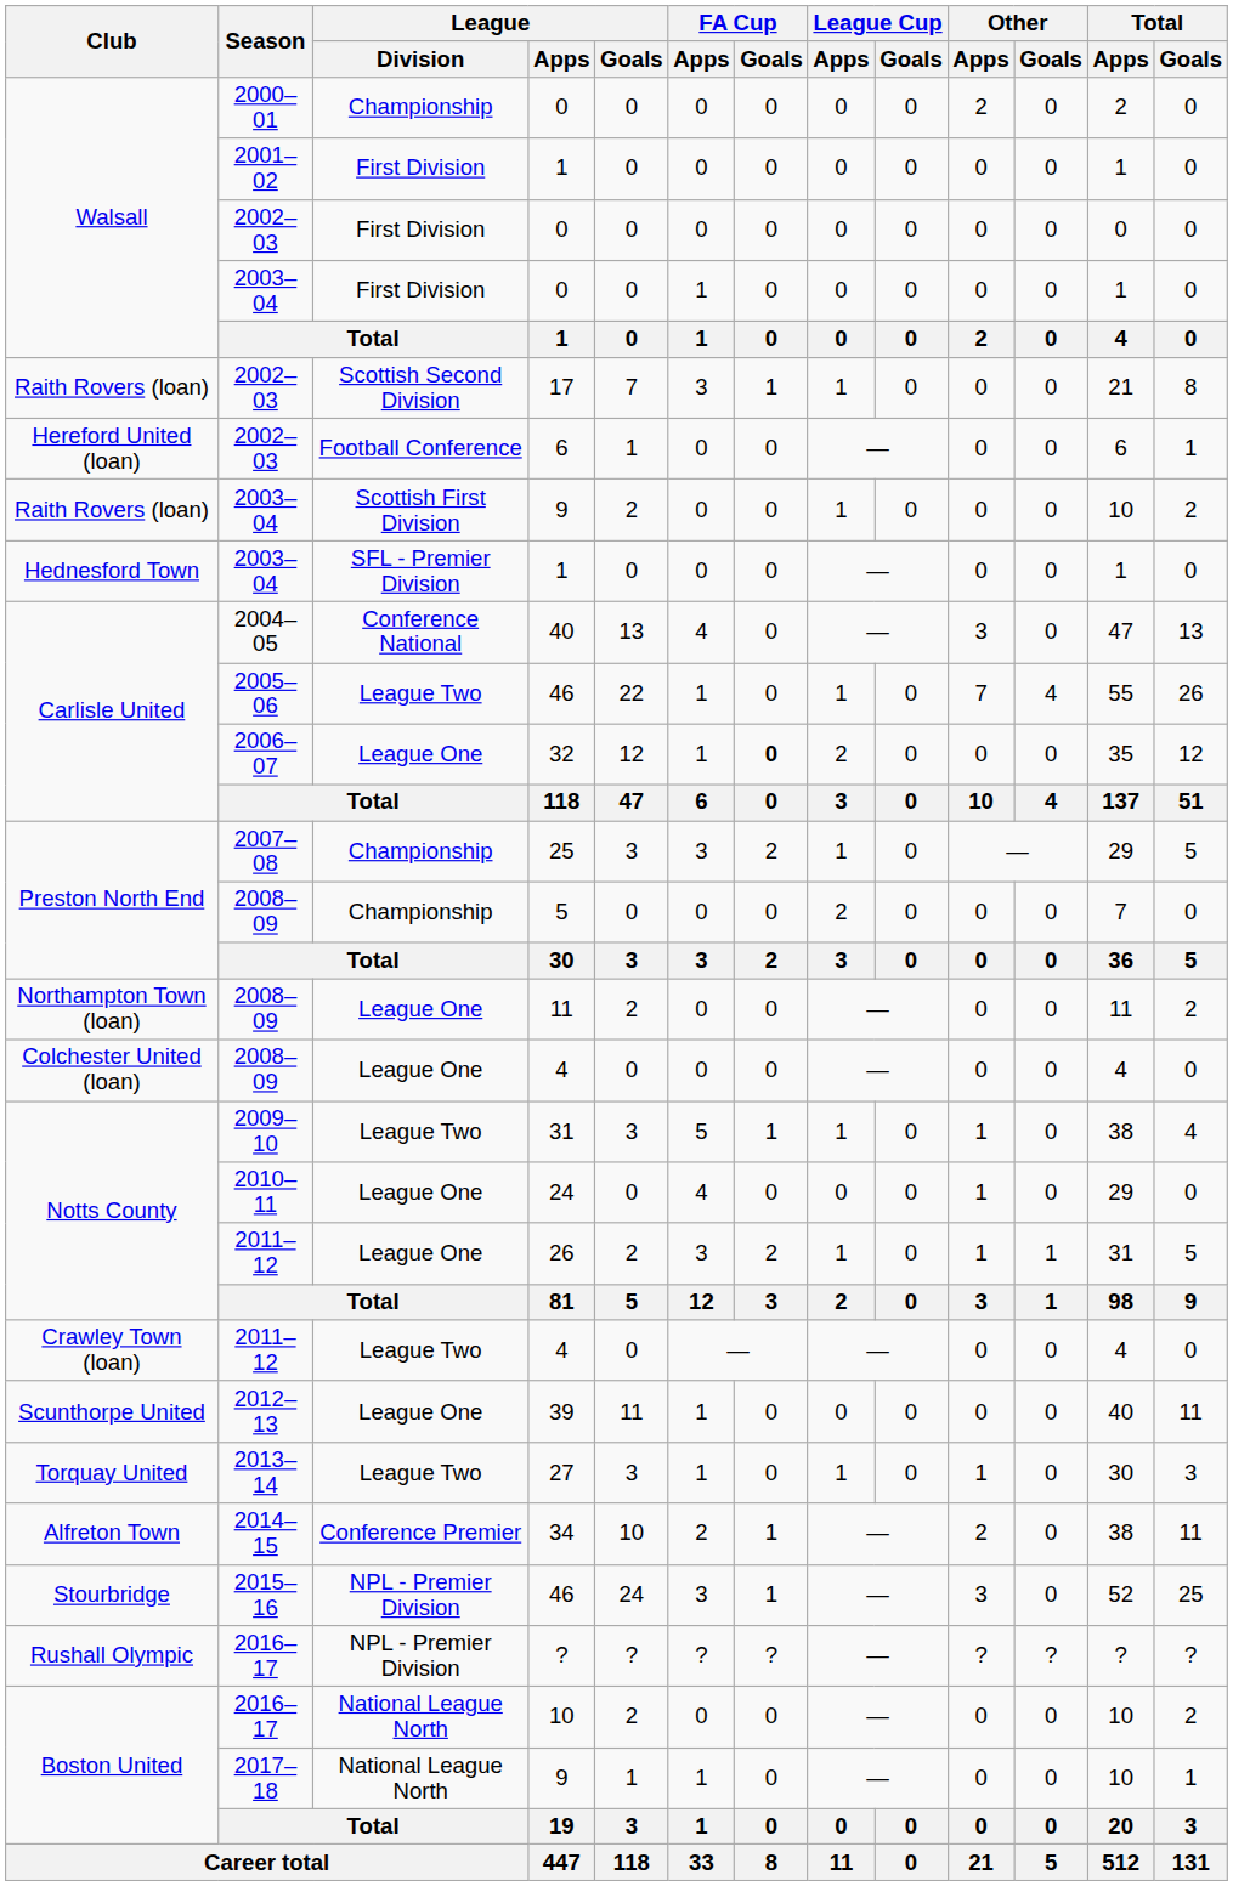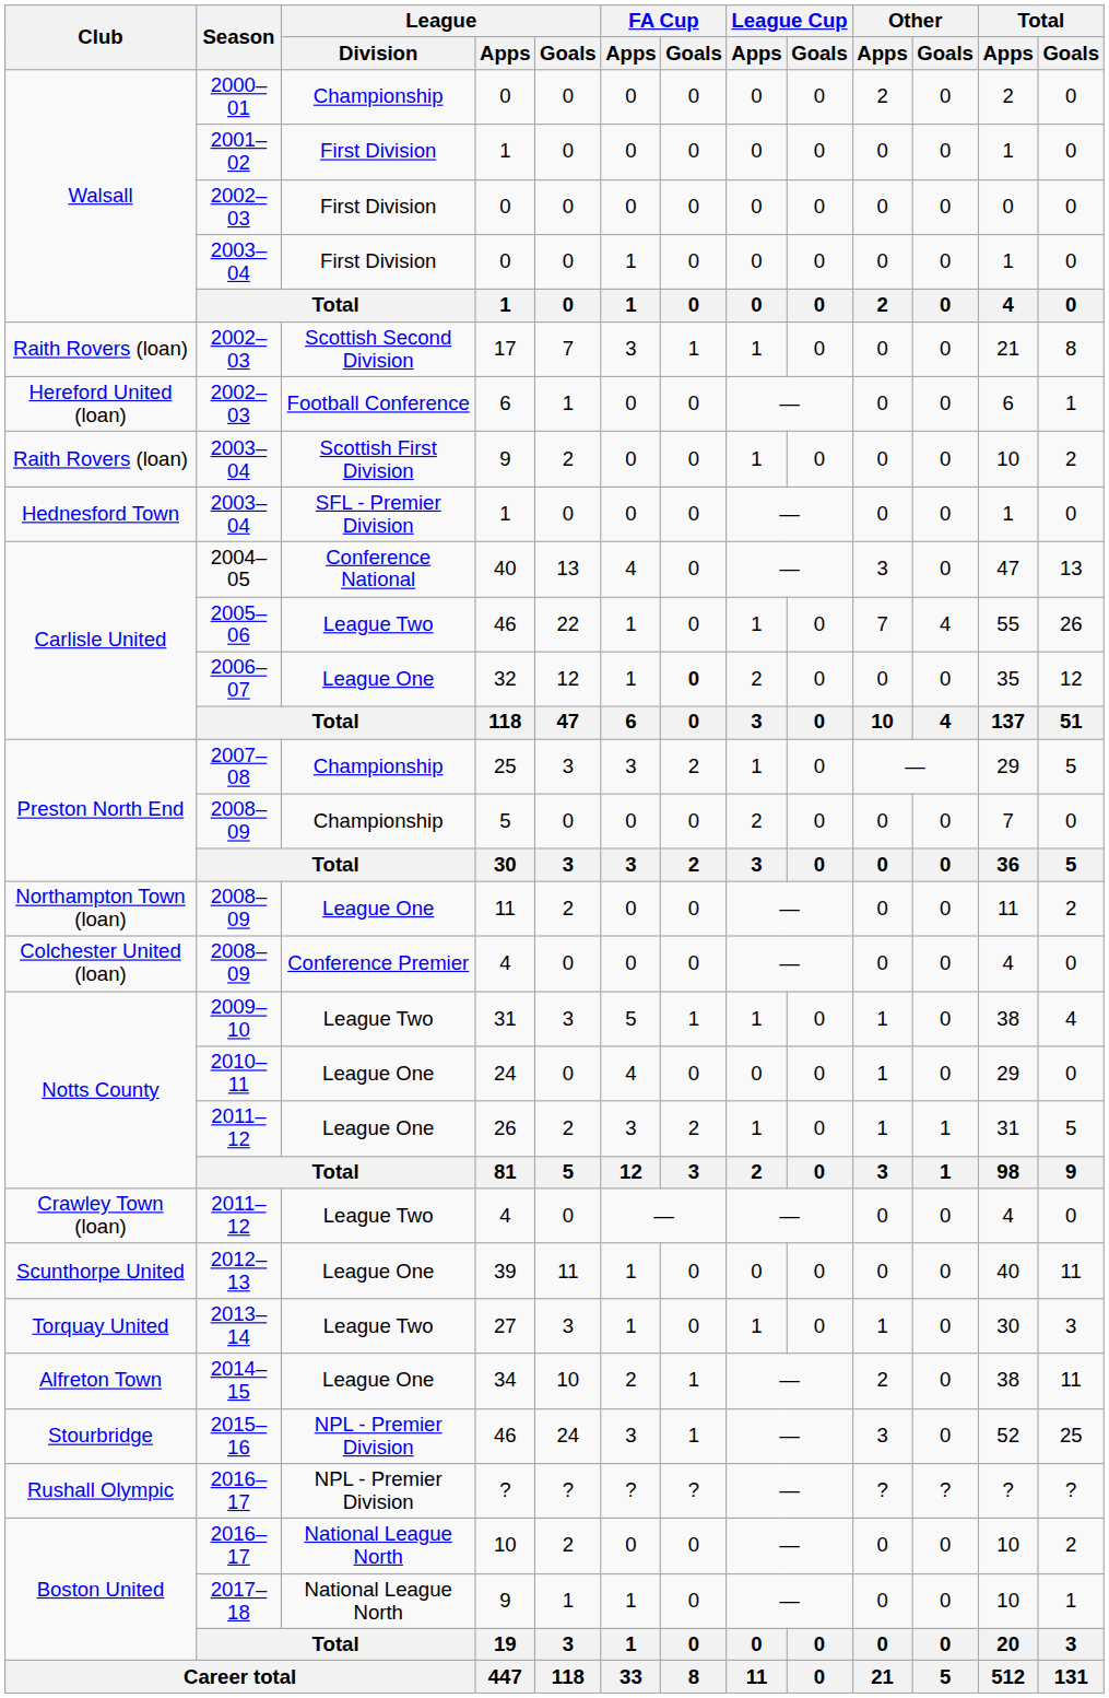 <table class="wikitable" style="text-align: center">
 <tr>
 <th rowspan="2">Club</th>
 <th rowspan="2">Season</th>
 <th colspan="3">League</th>
 <th colspan="2"><a href='#'>FA Cup</a></th>
 <th colspan="2"><a href='#'>League Cup</a></th>
 <th colspan="2">Other</th>
 <th colspan="2">Total</th>
 </tr>
 <tr>
 <th>Division</th>
 <th>Apps</th>
 <th>Goals</th>
 <th>Apps</th>
 <th>Goals</th>
 <th>Apps</th>
 <th>Goals</th>
 <th>Apps</th>
 <th>Goals</th>
 <th>Apps</th>
 <th>Goals</th>
 </tr>
 <tr>
 <td rowspan="5"><a href='#'>Walsall</a></td>
 <td><a href='#'>2000–01</a></td>
 <td><a href='#'>Championship</a></td>
 <td>0</td>
 <td>0</td>
 <td>0</td>
 <td>0</td>
 <td>0</td>
 <td>0</td>
 <td>2</td>
 <td>0</td>
 <td>2</td>
 <td>0</td>
 </tr>
 <tr>
 <td><a href='#'>2001–02</a></td>
 <td><a href='#'>First Division</a></td>
 <td>1</td>
 <td>0</td>
 <td>0</td>
 <td>0</td>
 <td>0</td>
 <td>0</td>
 <td>0</td>
 <td>0</td>
 <td>1</td>
 <td>0</td>
 </tr>
 <tr>
 <td><a href='#'>2002–03</a></td>
 <td>First Division</td>
 <td>0</td>
 <td>0</td>
 <td>0</td>
 <td>0</td>
 <td>0</td>
 <td>0</td>
 <td>0</td>
 <td>0</td>
 <td>0</td>
 <td>0</td>
 </tr>
 <tr>
 <td><a href='#'>2003–04</a></td>
 <td>First Division</td>
 <td>0</td>
 <td>0</td>
 <td>1</td>
 <td>0</td>
 <td>0</td>
 <td>0</td>
 <td>0</td>
 <td>0</td>
 <td>1</td>
 <td>0</td>
 </tr>
 <tr>
 <th colspan="2">Total</th>
 <th>1</th>
 <th>0</th>
 <th>1</th>
 <th>0</th>
 <th>0</th>
 <th>0</th>
 <th>2</th>
 <th>0</th>
 <th>4</th>
 <th>0</th>
 </tr>
 <tr>
 <td><a href='#'>Raith Rovers</a> (loan)</td>
 <td><a href='#'>2002–03</a></td>
 <td><a href='#'>Scottish Second Division</a></td>
 <td>17</td>
 <td>7</td>
 <td>3</td>
 <td>1</td>
 <td>1</td>
 <td>0</td>
 <td>0</td>
 <td>0</td>
 <td>21</td>
 <td>8</td>
 </tr>
 <tr>
 <td><a href='#'>Hereford United</a> (loan)</td>
 <td><a href='#'>2002–03</a></td>
 <td><a href='#'>Football Conference</a></td>
 <td>6</td>
 <td>1</td>
 <td>0</td>
 <td>0</td>
 <td colspan="2">—</td>
 <td>0</td>
 <td>0</td>
 <td>6</td>
 <td>1</td>
 </tr>
 <tr>
 <td><a href='#'>Raith Rovers</a> (loan)</td>
 <td><a href='#'>2003–04</a></td>
 <td><a href='#'>Scottish First Division</a></td>
 <td>9</td>
 <td>2</td>
 <td>0</td>
 <td>0</td>
 <td>1</td>
 <td>0</td>
 <td>0</td>
 <td>0</td>
 <td>10</td>
 <td>2</td>
 </tr>
 <tr>
 <td><a href='#'>Hednesford Town</a></td>
 <td><a href='#'>2003–04</a></td>
 <td><a href='#'>SFL - Premier Division</a></td>
 <td>1</td>
 <td>0</td>
 <td>0</td>
 <td>0</td>
 <td colspan="2">—</td>
 <td>0</td>
 <td>0</td>
 <td>1</td>
 <td>0</td>
 </tr>
 <tr>
 <td rowspan="4"><a href='#'>Carlisle United</a></td>
 <td>2004–05</td>
 <td><a href='#'>Conference National</a></td>
 <td>40</td>
 <td>13</td>
 <td>4</td>
 <td>0</td>
 <td colspan="2">—</td>
 <td>3</td>
 <td>0</td>
 <td>47</td>
 <td>13</td>
 </tr>
 <tr>
 <td><a href='#'>2005–06</a></td>
 <td><a href='#'>League Two</a></td>
 <td>46</td>
 <td>22</td>
 <td>1</td>
 <td>0</td>
 <td>1</td>
 <td>0</td>
 <td>7</td>
 <td>4</td>
 <td>55</td>
 <td>26</td>
 </tr>
 <tr>
 <td><a href='#'>2006–07</a></td>
 <td><a href='#'>League One</a></td>
 <td>32</td>
 <td>12</td>
 <td>1</td>
 <td><strong>0</strong></td>
 <td>2</td>
 <td>0</td>
 <td>0</td>
 <td>0</td>
 <td>35</td>
 <td>12</td>
 </tr>
 <tr>
 <th colspan="2">Total</th>
 <th>118</th>
 <th>47</th>
 <th>6</th>
 <th>0</th>
 <th>3</th>
 <th>0</th>
 <th>10</th>
 <th>4</th>
 <th>137</th>
 <th>51</th>
 </tr>
 <tr>
 <td rowspan="3"><a href='#'>Preston North End</a></td>
 <td><a href='#'>2007–08</a></td>
 <td><a href='#'>Championship</a></td>
 <td>25</td>
 <td>3</td>
 <td>3</td>
 <td>2</td>
 <td>1</td>
 <td>0</td>
 <td colspan="2">—</td>
 <td>29</td>
 <td>5</td>
 </tr>
 <tr>
 <td><a href='#'>2008–09</a></td>
 <td>Championship</td>
 <td>5</td>
 <td>0</td>
 <td>0</td>
 <td>0</td>
 <td>2</td>
 <td>0</td>
 <td>0</td>
 <td>0</td>
 <td>7</td>
 <td>0</td>
 </tr>
 <tr>
 <th colspan="2">Total</th>
 <th>30</th>
 <th>3</th>
 <th>3</th>
 <th>2</th>
 <th>3</th>
 <th>0</th>
 <th>0</th>
 <th>0</th>
 <th>36</th>
 <th>5</th>
 </tr>
 <tr>
 <td><a href='#'>Northampton Town</a> (loan)</td>
 <td><a href='#'>2008–09</a></td>
 <td><a href='#'>League One</a></td>
 <td>11</td>
 <td>2</td>
 <td>0</td>
 <td>0</td>
 <td colspan="2">—</td>
 <td>0</td>
 <td>0</td>
 <td>11</td>
 <td>2</td>
 </tr>
 <tr>
 <td><a href='#'>Colchester United</a> (loan)</td>
 <td><a href='#'>2008–09</a></td>
-<td>League One</td>
+<td><a href='#'>Conference Premier</a></td>
 <td>4</td>
 <td>0</td>
 <td>0</td>
 <td>0</td>
 <td colspan="2">—</td>
 <td>0</td>
 <td>0</td>
 <td>4</td>
 <td>0</td>
 </tr>
 <tr>
 <td rowspan="4"><a href='#'>Notts County</a></td>
 <td><a href='#'>2009–10</a></td>
 <td>League Two</td>
 <td>31</td>
 <td>3</td>
 <td>5</td>
 <td>1</td>
 <td>1</td>
 <td>0</td>
 <td>1</td>
 <td>0</td>
 <td>38</td>
 <td>4</td>
 </tr>
 <tr>
 <td><a href='#'>2010–11</a></td>
 <td>League One</td>
 <td>24</td>
 <td>0</td>
 <td>4</td>
 <td>0</td>
 <td>0</td>
 <td>0</td>
 <td>1</td>
 <td>0</td>
 <td>29</td>
 <td>0</td>
 </tr>
 <tr>
 <td><a href='#'>2011–12</a></td>
 <td>League One</td>
 <td>26</td>
 <td>2</td>
 <td>3</td>
 <td>2</td>
 <td>1</td>
 <td>0</td>
 <td>1</td>
 <td>1</td>
 <td>31</td>
 <td>5</td>
 </tr>
 <tr>
 <th colspan="2">Total</th>
 <th>81</th>
 <th>5</th>
 <th>12</th>
 <th>3</th>
 <th>2</th>
 <th>0</th>
 <th>3</th>
 <th>1</th>
 <th>98</th>
 <th>9</th>
 </tr>
 <tr>
 <td><a href='#'>Crawley Town</a> (loan)</td>
 <td><a href='#'>2011–12</a></td>
 <td>League Two</td>
 <td>4</td>
 <td>0</td>
 <td colspan="2">—</td>
 <td colspan="2">—</td>
 <td>0</td>
 <td>0</td>
 <td>4</td>
 <td>0</td>
 </tr>
 <tr>
 <td><a href='#'>Scunthorpe United</a></td>
 <td><a href='#'>2012–13</a></td>
 <td>League One</td>
 <td>39</td>
 <td>11</td>
 <td>1</td>
 <td>0</td>
 <td>0</td>
 <td>0</td>
 <td>0</td>
 <td>0</td>
 <td>40</td>
 <td>11</td>
 </tr>
 <tr>
 <td><a href='#'>Torquay United</a></td>
 <td><a href='#'>2013–14</a></td>
 <td>League Two</td>
 <td>27</td>
 <td>3</td>
 <td>1</td>
 <td>0</td>
 <td>1</td>
 <td>0</td>
 <td>1</td>
 <td>0</td>
 <td>30</td>
 <td>3</td>
 </tr>
 <tr>
 <td><a href='#'>Alfreton Town</a></td>
 <td><a href='#'>2014–15</a></td>
-<td><a href='#'>Conference Premier</a></td>
+<td>League One</td>
 <td>34</td>
 <td>10</td>
 <td>2</td>
 <td>1</td>
 <td colspan="2">—</td>
 <td>2</td>
 <td>0</td>
 <td>38</td>
 <td>11</td>
 </tr>
 <tr>
 <td><a href='#'>Stourbridge</a></td>
 <td><a href='#'>2015–16</a></td>
 <td><a href='#'>NPL - Premier Division</a></td>
 <td>46</td>
 <td>24</td>
 <td>3</td>
 <td>1</td>
 <td colspan="2">—</td>
 <td>3</td>
 <td>0</td>
 <td>52</td>
 <td>25</td>
 </tr>
 <tr>
 <td><a href='#'>Rushall Olympic</a></td>
 <td><a href='#'>2016–17</a></td>
 <td>NPL - Premier Division</td>
 <td>?</td>
 <td>?</td>
 <td>?</td>
 <td>?</td>
 <td colspan="2">—</td>
 <td>?</td>
 <td>?</td>
 <td>?</td>
 <td>?</td>
 </tr>
 <tr>
 <td rowspan="3"><a href='#'>Boston United</a></td>
 <td><a href='#'>2016–17</a></td>
 <td><a href='#'>National League North</a></td>
 <td>10</td>
 <td>2</td>
 <td>0</td>
 <td>0</td>
 <td colspan="2">—</td>
 <td>0</td>
 <td>0</td>
 <td>10</td>
 <td>2</td>
 </tr>
 <tr>
 <td><a href='#'>2017–18</a></td>
 <td>National League North</td>
 <td>9</td>
 <td>1</td>
 <td>1</td>
 <td>0</td>
 <td colspan="2">—</td>
 <td>0</td>
 <td>0</td>
 <td>10</td>
 <td>1</td>
 </tr>
 <tr>
 <th colspan="2">Total</th>
 <th>19</th>
 <th>3</th>
 <th>1</th>
 <th>0</th>
 <th>0</th>
 <th>0</th>
 <th>0</th>
 <th>0</th>
 <th>20</th>
 <th>3</th>
 </tr>
 <tr>
 <th colspan="3">Career total</th>
 <th>447</th>
 <th>118</th>
 <th>33</th>
 <th>8</th>
 <th>11</th>
 <th>0</th>
 <th>21</th>
 <th>5</th>
 <th>512</th>
 <th>131</th>
 </tr>
 </table>
